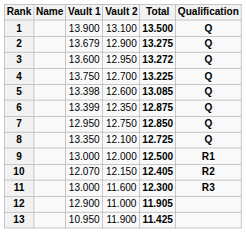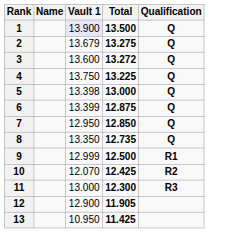 <table class="wikitable sortable" style="text-align:center">
 <tr>
 <th>Rank</th>
 <th>Name</th>
 <th>Vault 1</th>
-<th>Vault 2</th>
 <th>Total</th>
 <th>Qualification</th>
 </tr>
 <tr>
 <th scope=row>1</th>
 <td align=left></td>
-<td>13.900</td>
-<td>13.100</td>
+<td style="background: lavender;">13.900</td>
 <td><strong>13.500</strong></td>
 <td><strong>Q</strong></td>
 </tr>
 <tr>
 <th scope=row>2</th>
 <td align=left></td>
 <td>13.679</td>
-<td>12.900</td>
 <td><strong>13.275</strong></td>
 <td><strong>Q</strong></td>
 </tr>
 <tr>
 <th scope=row>3</th>
 <td align=left></td>
 <td>13.600</td>
-<td>12.950</td>
 <td><strong>13.272</strong></td>
 <td><strong> Q</strong></td>
 </tr>
 <tr>
 <th scope=row>4</th>
 <td align=left></td>
 <td>13.750</td>
-<td>12.700</td>
 <td><strong>13.225</strong></td>
 <td><strong>Q</strong></td>
 </tr>
 <tr>
 <th scope=row>5</th>
 <td align=left></td>
 <td>13.398</td>
-<td>12.600</td>
-<td><strong>13.085</strong></td>
+<td><strong>13.000</strong></td>
 <td><strong>Q</strong></td>
 </tr>
 <tr>
 <th scope=row>6</th>
 <td align=left></td>
 <td>13.399</td>
-<td>12.350</td>
 <td><strong>12.875</strong></td>
 <td><strong>Q</strong></td>
 </tr>
 <tr>
 <th scope=row>7</th>
 <td align=left></td>
 <td>12.950</td>
-<td>12.750</td>
 <td><strong>12.850</strong></td>
 <td><strong>Q</strong></td>
 </tr>
 <tr>
 <th scope=row>8</th>
 <td align=left></td>
 <td>13.350</td>
-<td>12.100</td>
-<td><strong>12.725 </strong></td>
+<td><strong>12.735 </strong></td>
 <td><strong>Q</strong></td>
 </tr>
 <tr>
 <th scope=row>9</th>
 <td align=left></td>
-<td>13.000</td>
-<td>12.000</td>
+<td>12.999</td>
 <td><strong>12.500</strong></td>
 <td><strong>R1</strong></td>
 </tr>
 <tr>
 <th scope=row>10</th>
 <td align=left></td>
 <td>12.070</td>
-<td>12.150</td>
-<td><strong>12.405 </strong></td>
+<td><strong>12.425 </strong></td>
 <td><strong>R2</strong></td>
 </tr>
 <tr>
 <th scope=row>11</th>
 <td align=left></td>
 <td>13.000</td>
-<td>11.600</td>
 <td><strong>12.300 </strong></td>
 <td><strong>R3</strong></td>
 </tr>
 <tr>
 <th scope=row>12</th>
 <td align=left></td>
 <td>12.900</td>
-<td>11.000</td>
 <td><strong>11.905</strong></td>
 <td></td>
 </tr>
 <tr>
 <th scope=row>13</th>
 <td align=left></td>
 <td>10.950</td>
-<td>11.900</td>
 <td><strong>11.425</strong></td>
 <td></td>
 </tr>
 </table>
